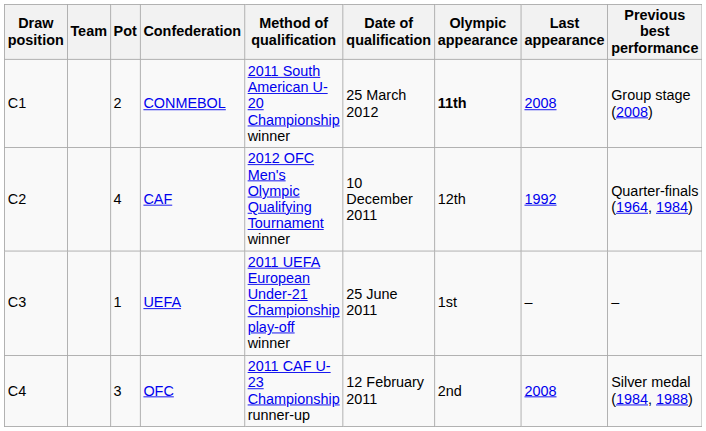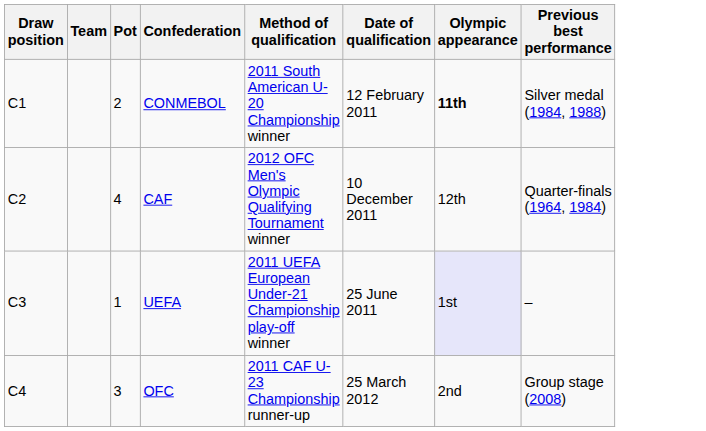 <table class="wikitable sortable">
 <tr>
 <th>Draw position</th>
 <th>Team</th>
 <th>Pot</th>
 <th>Confederation</th>
 <th>Method of<br>qualification</th>
 <th>Date of<br>qualification</th>
 <th>Olympic<br>appearance</th>
-<th>Last<br>appearance</th>
 <th>Previous best<br>performance</th>
 </tr>
 <tr>
 <td>C1</td>
 <td></td>
 <td>2</td>
 <td><a href='#'>CONMEBOL</a></td>
 <td><a href='#'>2011 South American U-20 Championship</a> winner</td>
-<td>25 March 2012</td>
+<td>12 February 2011</td>
 <td><strong>11th</strong></td>
-<td><a href='#'>2008</a></td>
-<td>Group stage (<a href='#'>2008</a>)</td>
+<td>Silver medal (<a href='#'>1984</a>, <a href='#'>1988</a>)</td>
 </tr>
 <tr>
 <td>C2</td>
 <td></td>
 <td>4</td>
 <td><a href='#'>CAF</a></td>
 <td><a href='#'>2012 OFC Men's Olympic Qualifying Tournament</a> winner</td>
 <td>10 December 2011</td>
 <td>12th</td>
-<td><a href='#'>1992</a></td>
 <td>Quarter-finals (<a href='#'>1964</a>, <a href='#'>1984</a>)</td>
 </tr>
 <tr>
 <td>C3</td>
 <td></td>
 <td>1</td>
 <td><a href='#'>UEFA</a></td>
 <td><a href='#'>2011 UEFA European Under-21 Championship play-off</a> winner</td>
 <td>25 June 2011</td>
-<td>1st</td>
-<td>–</td>
+<td style="background: lavender;">1st</td>
 <td>–</td>
 </tr>
 <tr>
 <td>C4</td>
 <td></td>
 <td>3</td>
 <td><a href='#'>OFC</a></td>
 <td><a href='#'>2011 CAF U-23 Championship</a> runner-up</td>
-<td>12 February 2011</td>
+<td>25 March 2012</td>
 <td>2nd</td>
-<td><a href='#'>2008</a></td>
-<td>Silver medal (<a href='#'>1984</a>, <a href='#'>1988</a>)</td>
+<td>Group stage (<a href='#'>2008</a>)</td>
 </tr>
 </table>
